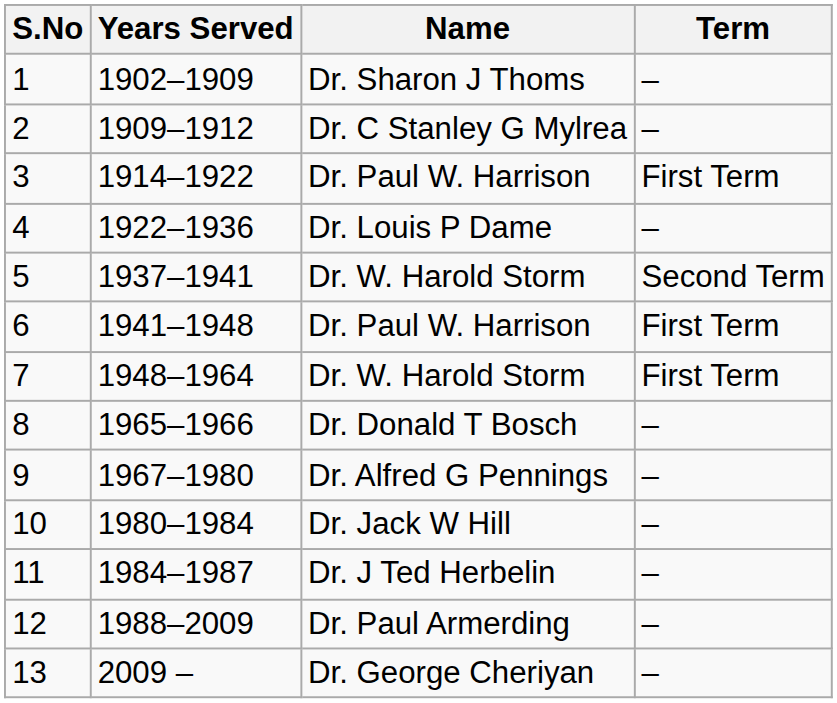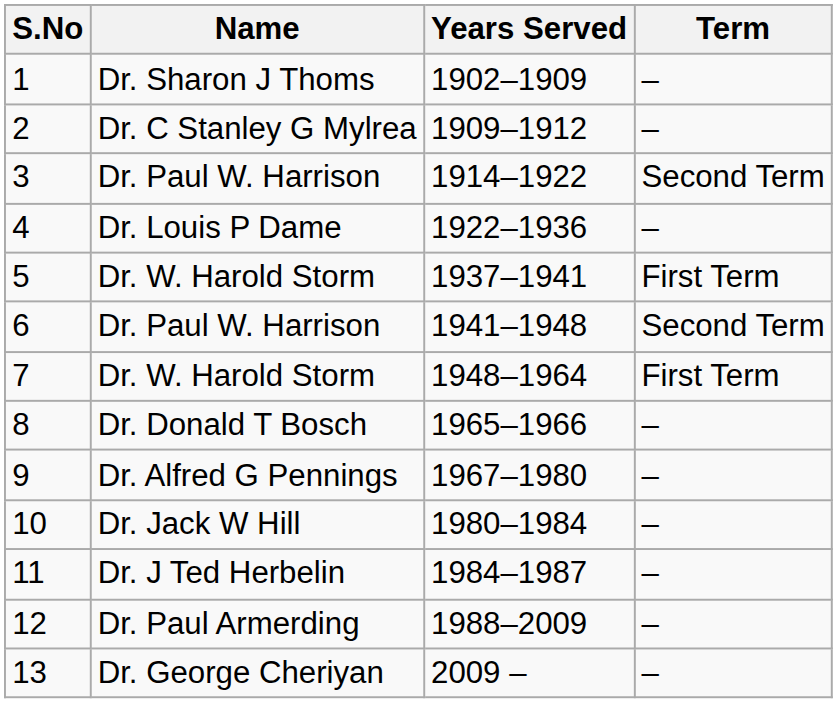 <table class="wikitable">
 <tr>
 <th>S.No</th>
+<th>Name</th>
 <th>Years Served</th>
-<th>Name</th>
 <th>Term</th>
 </tr>
 <tr>
 <td>1</td>
+<td>Dr. Sharon J Thoms</td>
 <td>1902–1909</td>
-<td>Dr. Sharon J Thoms</td>
 <td>–</td>
 </tr>
 <tr>
 <td>2</td>
+<td>Dr. C Stanley G Mylrea</td>
 <td>1909–1912</td>
-<td>Dr. C Stanley G Mylrea</td>
 <td>–</td>
 </tr>
 <tr>
 <td>3</td>
+<td>Dr. Paul W. Harrison</td>
 <td>1914–1922</td>
-<td>Dr. Paul W. Harrison</td>
-<td>First Term</td>
+<td>Second Term</td>
 </tr>
 <tr>
 <td>4</td>
+<td>Dr. Louis P Dame</td>
 <td>1922–1936</td>
-<td>Dr. Louis P Dame</td>
 <td>–</td>
 </tr>
 <tr>
 <td>5</td>
+<td>Dr. W. Harold Storm</td>
 <td>1937–1941</td>
-<td>Dr. W. Harold Storm</td>
+<td>First Term</td>
+</tr>
+<tr>
+<td>6</td>
+<td>Dr. Paul W. Harrison</td>
+<td>1941–1948</td>
 <td>Second Term</td>
 </tr>
 <tr>
-<td>6</td>
-<td>1941–1948</td>
-<td>Dr. Paul W. Harrison</td>
-<td>First Term</td>
-</tr>
-<tr>
 <td>7</td>
+<td>Dr. W. Harold Storm</td>
 <td>1948–1964</td>
-<td>Dr. W. Harold Storm</td>
 <td>First Term</td>
 </tr>
 <tr>
 <td>8</td>
+<td>Dr. Donald T Bosch</td>
 <td>1965–1966</td>
-<td>Dr. Donald T Bosch</td>
 <td>–</td>
 </tr>
 <tr>
 <td>9</td>
+<td>Dr. Alfred G Pennings</td>
 <td>1967–1980</td>
-<td>Dr. Alfred G Pennings</td>
 <td>–</td>
 </tr>
 <tr>
 <td>10</td>
+<td>Dr. Jack W Hill</td>
 <td>1980–1984</td>
-<td>Dr. Jack W Hill</td>
 <td>–</td>
 </tr>
 <tr>
 <td>11</td>
+<td>Dr. J Ted Herbelin</td>
 <td>1984–1987</td>
-<td>Dr. J Ted Herbelin</td>
 <td>–</td>
 </tr>
 <tr>
 <td>12</td>
+<td>Dr. Paul Armerding</td>
 <td>1988–2009</td>
-<td>Dr. Paul Armerding</td>
 <td>–</td>
 </tr>
 <tr>
 <td>13</td>
+<td>Dr. George Cheriyan</td>
 <td>2009 –</td>
-<td>Dr. George Cheriyan</td>
 <td>–</td>
 </tr>
 </table>
